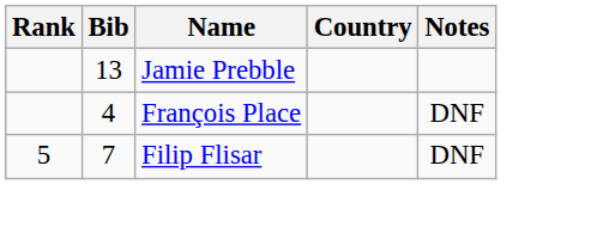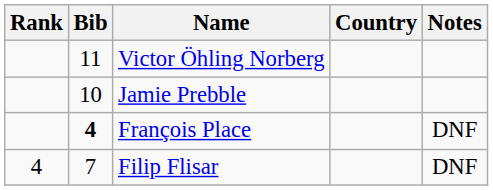 <table class="wikitable" style="text-align:center;">
 <tr>
 <th>Rank</th>
 <th>Bib</th>
 <th>Name</th>
 <th>Country</th>
 <th>Notes</th>
 </tr>
 <tr>
 <td></td>
-<td>13</td>
+<td>11</td>
+<td align=left><a href='#'>Victor Öhling Norberg</a></td>
+<td align=left></td>
+<td></td>
+</tr>
+<tr>
+<td></td>
+<td>10</td>
 <td align=left><a href='#'>Jamie Prebble</a></td>
 <td align=left></td>
 <td></td>
 </tr>
 <tr>
 <td></td>
-<td>4</td>
+<td><strong>4</strong></td>
 <td align=left><a href='#'>François Place</a></td>
 <td align=left></td>
 <td>DNF</td>
 </tr>
 <tr>
-<td>5</td>
+<td>4</td>
 <td>7</td>
 <td align=left><a href='#'>Filip Flisar</a></td>
 <td align=left></td>
 <td>DNF</td>
 </tr>
 </table>
